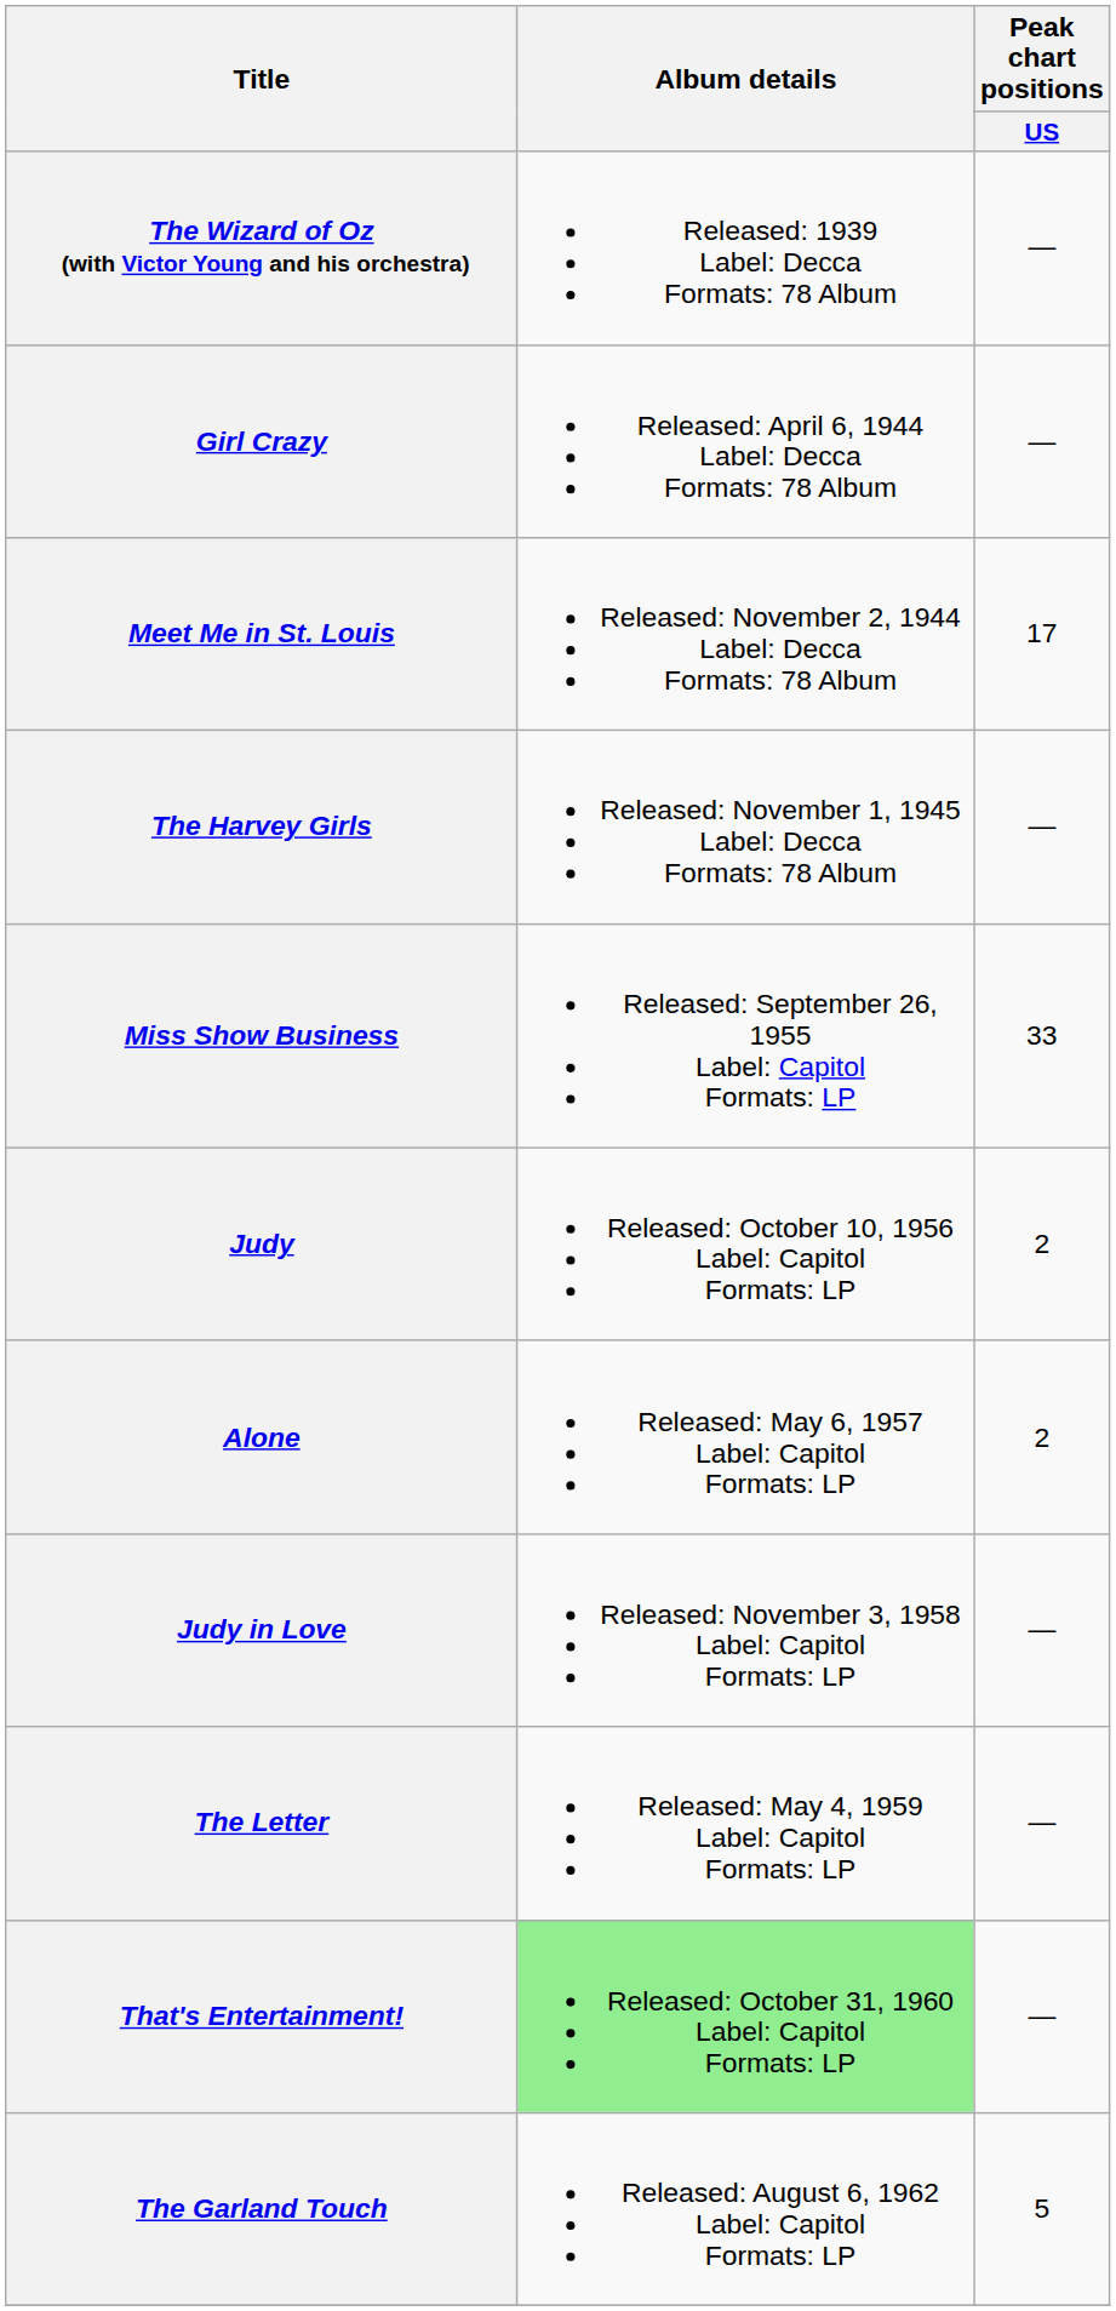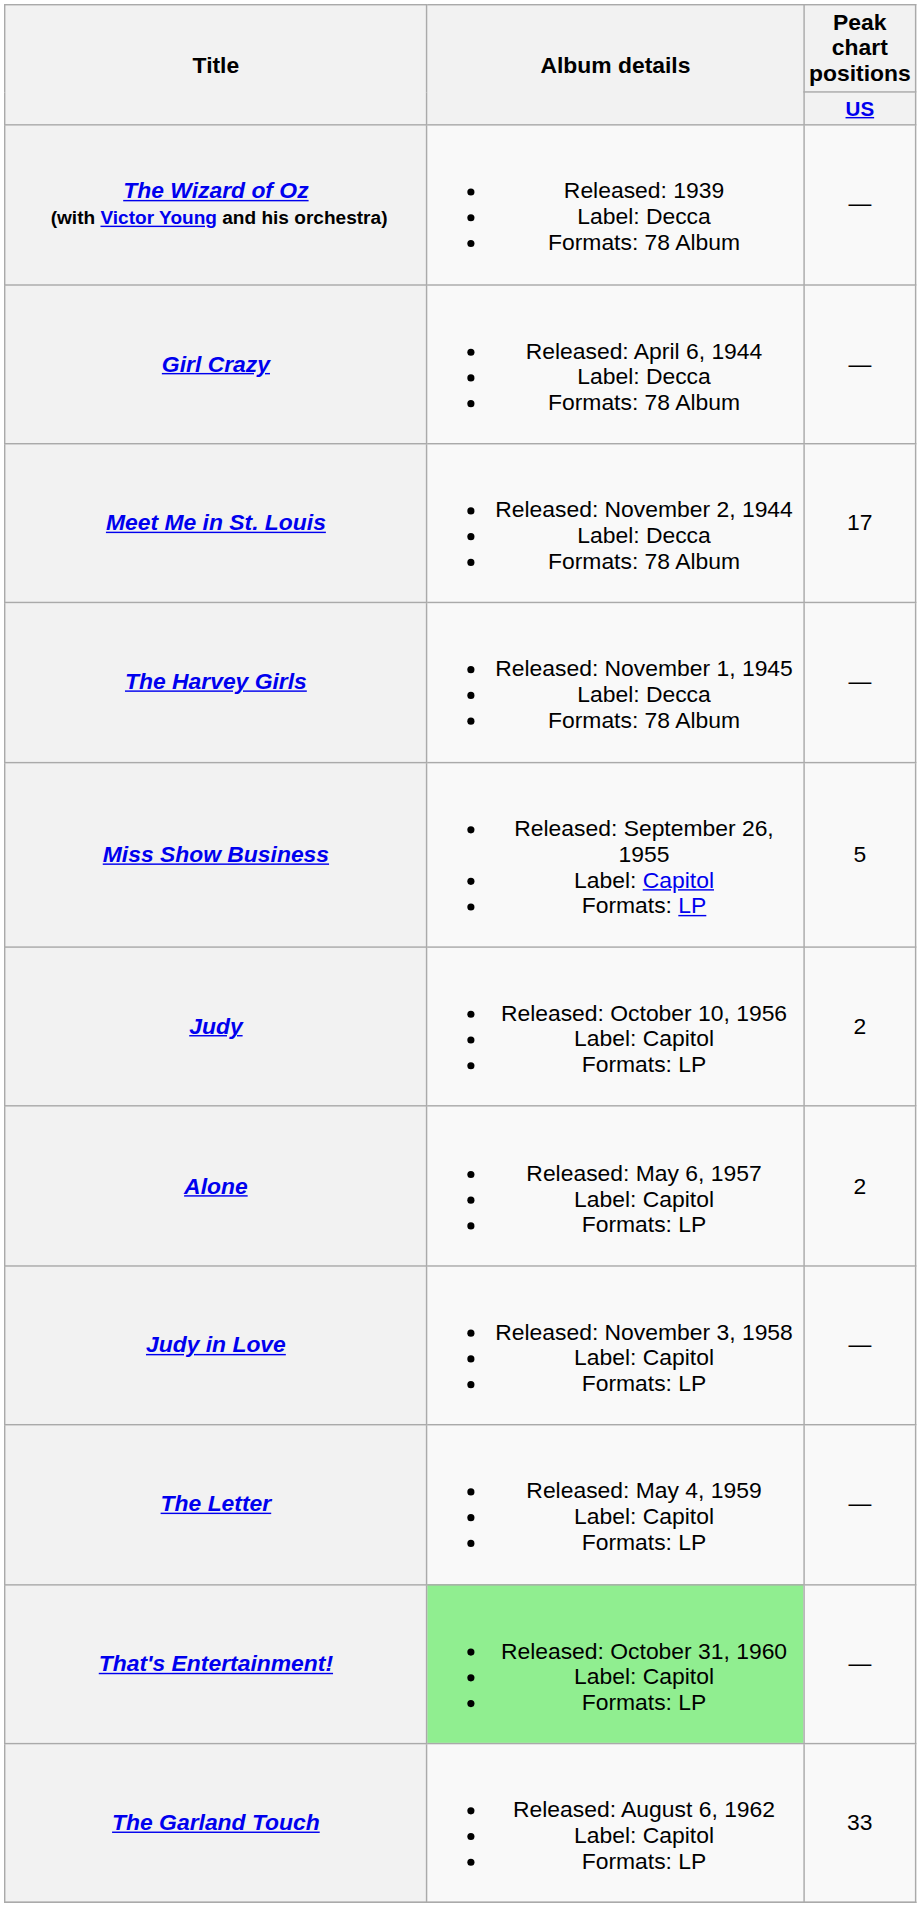 <table class="wikitable plainrowheaders" style="text-align:center;" border="1">
 <tr>
 <th scope="col" rowspan="2" style="width:18em;">Title</th>
 <th scope="col" rowspan="2" style="width:16em;">Album details</th>
 <th scope="col">Peak chart positions</th>
 </tr>
 <tr>
 <th scope="col" style="width:3em;font-size:90%;"><a href='#'>US</a><br></th>
 </tr>
 <tr>
 <th scope="row"><em><a href='#'>The Wizard of Oz</a></em><br> <small>(with <a href='#'>Victor Young</a> and his orchestra)</small></th>
 <td><br><ul><li>Released: 1939</li><li>Label: Decca</li><li>Formats: 78 Album</li></ul></td>
 <td>—</td>
 </tr>
 <tr>
 <th scope="row"><em><a href='#'>Girl Crazy</a></em></th>
 <td><br><ul><li>Released: April 6, 1944</li><li>Label: Decca</li><li>Formats: 78 Album</li></ul></td>
 <td>—</td>
 </tr>
 <tr>
 <th scope="row"><em><a href='#'>Meet Me in St. Louis</a></em></th>
 <td><br><ul><li>Released: November 2, 1944</li><li>Label: Decca</li><li>Formats: 78 Album</li></ul></td>
 <td>17</td>
 </tr>
 <tr>
 <th scope="row"><em><a href='#'>The Harvey Girls</a></em></th>
 <td><br><ul><li>Released: November 1, 1945</li><li>Label: Decca</li><li>Formats: 78 Album</li></ul></td>
 <td>—</td>
 </tr>
 <tr>
 <th scope="row"><em><a href='#'>Miss Show Business</a></em></th>
 <td><br><ul><li>Released: September 26, 1955</li><li>Label: <a href='#'>Capitol</a></li><li>Formats: <a href='#'>LP</a></li></ul></td>
-<td>33</td>
+<td>5</td>
 </tr>
 <tr>
 <th scope="row"><em><a href='#'>Judy</a></em></th>
 <td><br><ul><li>Released: October 10, 1956</li><li>Label: Capitol</li><li>Formats: LP</li></ul></td>
 <td>2</td>
 </tr>
 <tr>
 <th scope="row"><em><a href='#'>Alone</a></em></th>
 <td><br><ul><li>Released: May 6, 1957</li><li>Label: Capitol</li><li>Formats: LP</li></ul></td>
 <td>2</td>
 </tr>
 <tr>
 <th scope="row"><em><a href='#'>Judy in Love</a></em></th>
 <td><br><ul><li>Released: November 3, 1958</li><li>Label: Capitol</li><li>Formats: LP</li></ul></td>
 <td>—</td>
 </tr>
 <tr>
 <th scope="row"><em><a href='#'>The Letter</a></em></th>
 <td><br><ul><li>Released: May 4, 1959</li><li>Label: Capitol</li><li>Formats: LP</li></ul></td>
 <td>—</td>
 </tr>
 <tr>
 <th scope="row"><em><a href='#'>That's Entertainment!</a></em></th>
 <td style="background: lightgreen;"><br><ul><li>Released: October 31, 1960</li><li>Label: Capitol</li><li>Formats: LP</li></ul></td>
 <td>—</td>
 </tr>
 <tr>
 <th scope="row"><em><a href='#'>The Garland Touch</a></em></th>
 <td><br><ul><li>Released: August 6, 1962</li><li>Label: Capitol</li><li>Formats: LP</li></ul></td>
-<td>5</td>
+<td>33</td>
 </tr>
 <tr>
 </tr>
 </table>
